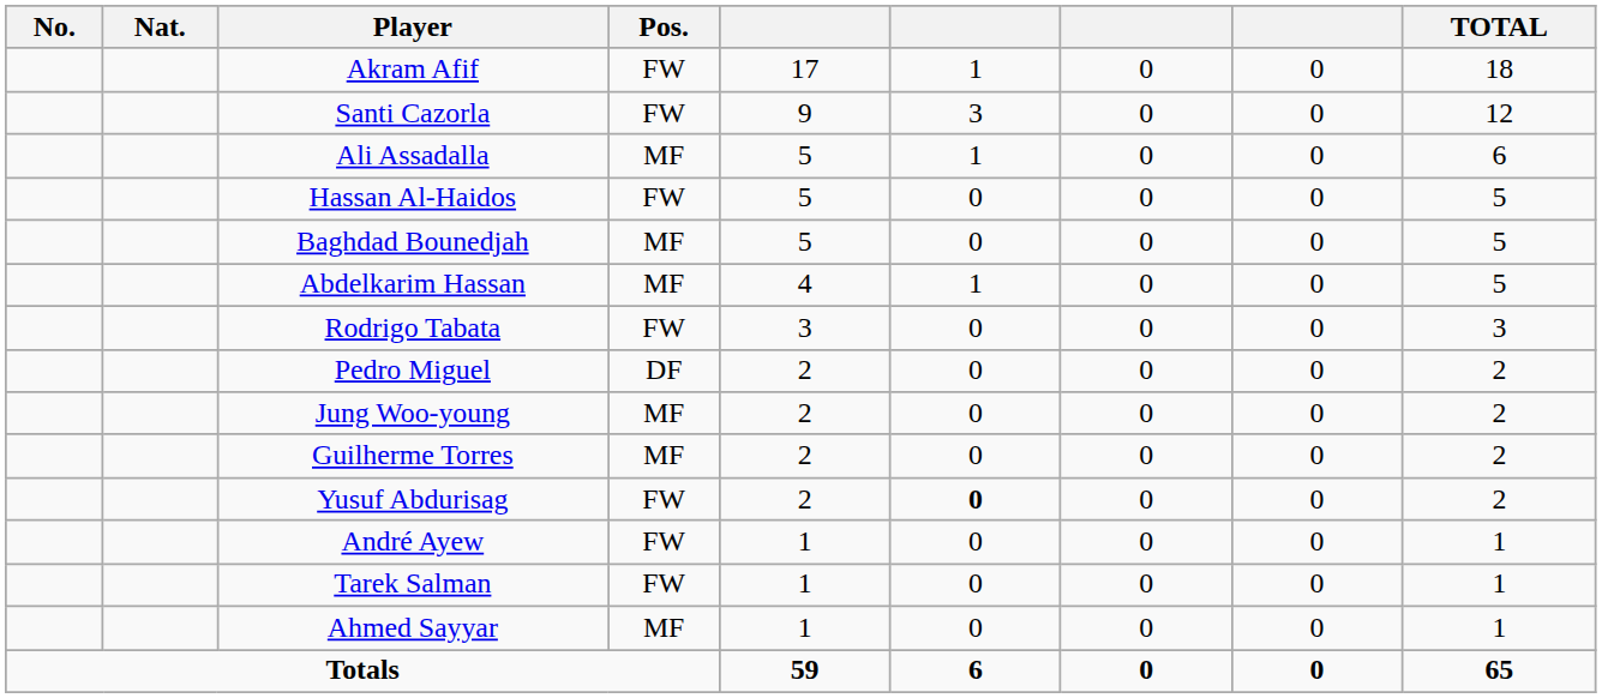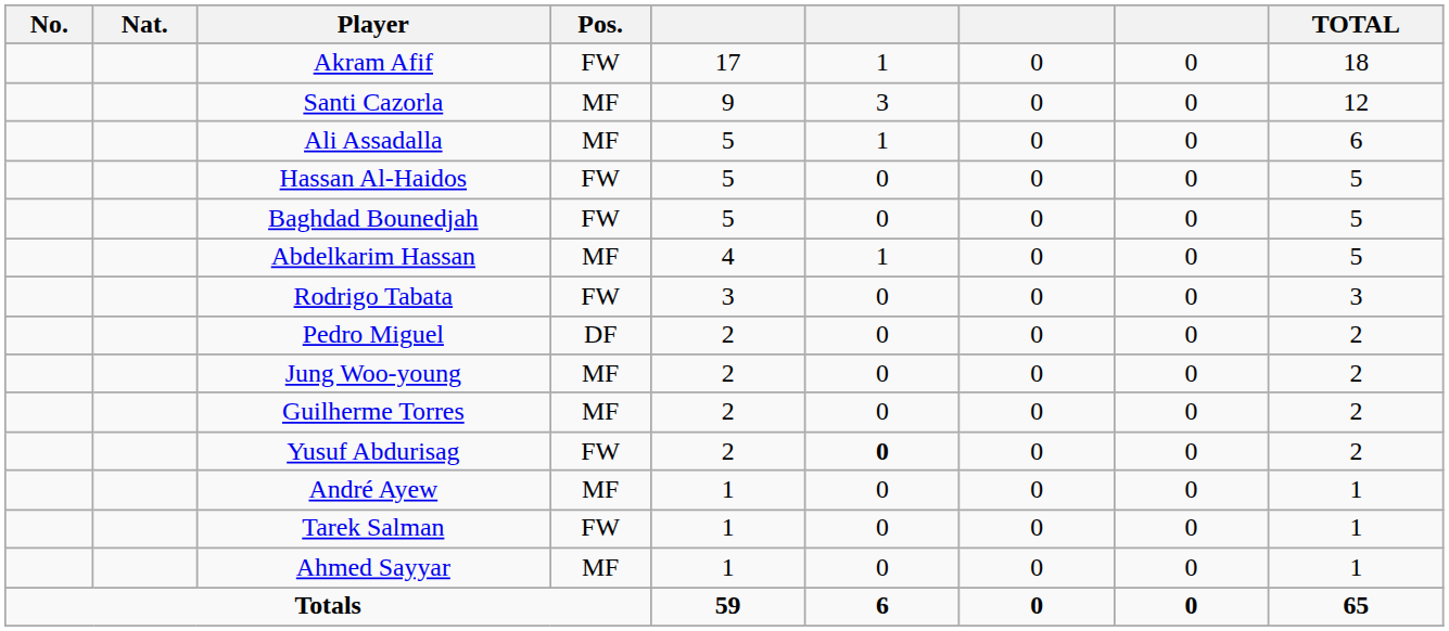 <table class="wikitable sortable alternance"  style="font-size:85%; text-align:center; line-height:14px; width:60%;">
 <tr>
 <th width=10>No.</th>
 <th width=10>Nat.</th>
 <th width=100>Player</th>
 <th width=10>Pos.</th>
 <th width=40></th>
 <th width=40></th>
 <th width=40></th>
 <th width=40></th>
 <th width=40>TOTAL</th>
 </tr>
 <tr>
 <td></td>
 <td></td>
 <td><a href='#'>Akram Afif</a></td>
 <td>FW</td>
 <td>17</td>
 <td>1</td>
 <td>0</td>
 <td>0</td>
 <td>18</td>
 </tr>
 <tr>
 <td></td>
 <td></td>
 <td><a href='#'>Santi Cazorla</a></td>
-<td>FW</td>
+<td>MF</td>
 <td>9</td>
 <td>3</td>
 <td>0</td>
 <td>0</td>
 <td>12</td>
 </tr>
 <tr>
 <td></td>
 <td></td>
 <td><a href='#'>Ali Assadalla</a></td>
 <td>MF</td>
 <td>5</td>
 <td>1</td>
 <td>0</td>
 <td>0</td>
 <td>6</td>
 </tr>
 <tr>
 <td></td>
 <td></td>
 <td><a href='#'>Hassan Al-Haidos</a></td>
 <td>FW</td>
 <td>5</td>
 <td>0</td>
 <td>0</td>
 <td>0</td>
 <td>5</td>
 </tr>
 <tr>
 <td></td>
 <td></td>
 <td><a href='#'>Baghdad Bounedjah</a></td>
-<td>MF</td>
+<td>FW</td>
 <td>5</td>
 <td>0</td>
 <td>0</td>
 <td>0</td>
 <td>5</td>
 </tr>
 <tr>
 <td></td>
 <td></td>
 <td><a href='#'>Abdelkarim Hassan</a></td>
 <td>MF</td>
 <td>4</td>
 <td>1</td>
 <td>0</td>
 <td>0</td>
 <td>5</td>
 </tr>
 <tr>
 <td></td>
 <td></td>
 <td><a href='#'>Rodrigo Tabata</a></td>
 <td>FW</td>
 <td>3</td>
 <td>0</td>
 <td>0</td>
 <td>0</td>
 <td>3</td>
 </tr>
 <tr>
 <td></td>
 <td></td>
 <td><a href='#'>Pedro Miguel</a></td>
 <td>DF</td>
 <td>2</td>
 <td>0</td>
 <td>0</td>
 <td>0</td>
 <td>2</td>
 </tr>
 <tr>
 <td></td>
 <td></td>
 <td><a href='#'>Jung Woo-young</a></td>
 <td>MF</td>
 <td>2</td>
 <td>0</td>
 <td>0</td>
 <td>0</td>
 <td>2</td>
 </tr>
 <tr>
 <td></td>
 <td></td>
 <td><a href='#'>Guilherme Torres</a></td>
 <td>MF</td>
 <td>2</td>
 <td>0</td>
 <td>0</td>
 <td>0</td>
 <td>2</td>
 </tr>
 <tr>
 <td></td>
 <td></td>
 <td><a href='#'>Yusuf Abdurisag</a></td>
 <td>FW</td>
 <td>2</td>
 <td><strong>0</strong></td>
 <td>0</td>
 <td>0</td>
 <td>2</td>
 </tr>
 <tr>
 <td></td>
 <td></td>
 <td><a href='#'>André Ayew</a></td>
-<td>FW</td>
+<td>MF</td>
 <td>1</td>
 <td>0</td>
 <td>0</td>
 <td>0</td>
 <td>1</td>
 </tr>
 <tr>
 <td></td>
 <td></td>
 <td><a href='#'>Tarek Salman</a></td>
 <td>FW</td>
 <td>1</td>
 <td>0</td>
 <td>0</td>
 <td>0</td>
 <td>1</td>
 </tr>
 <tr>
 <td></td>
 <td></td>
 <td><a href='#'>Ahmed Sayyar</a></td>
 <td>MF</td>
 <td>1</td>
 <td>0</td>
 <td>0</td>
 <td>0</td>
 <td>1</td>
 </tr>
 <tr class="sortbottom">
 <td colspan="4"><strong>Totals</strong></td>
 <td><strong>59</strong></td>
 <td><strong>6</strong></td>
 <td><strong>0</strong></td>
 <td><strong>0</strong></td>
 <td><strong>65</strong></td>
 </tr>
 </table>
